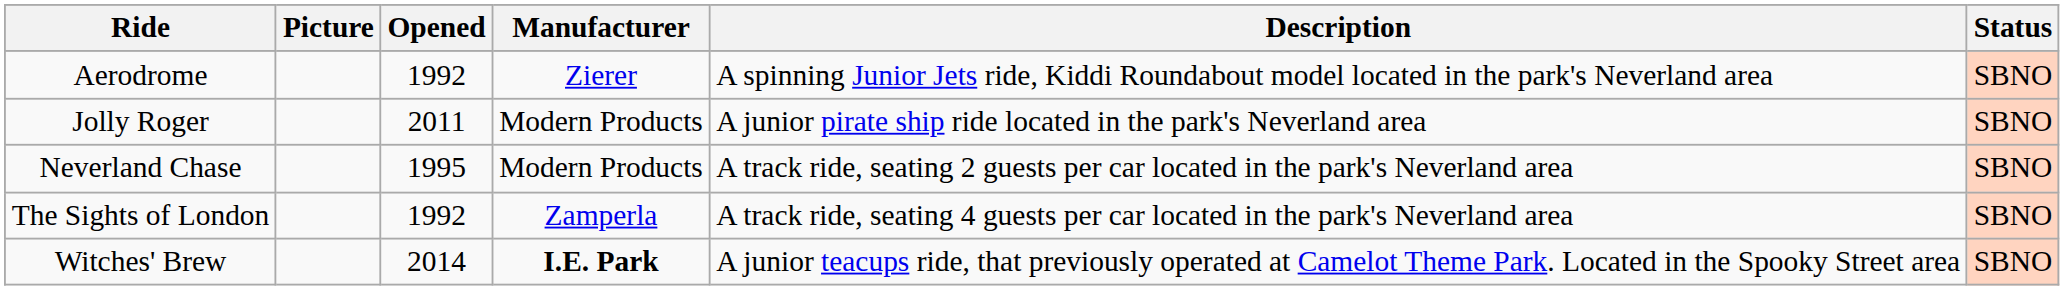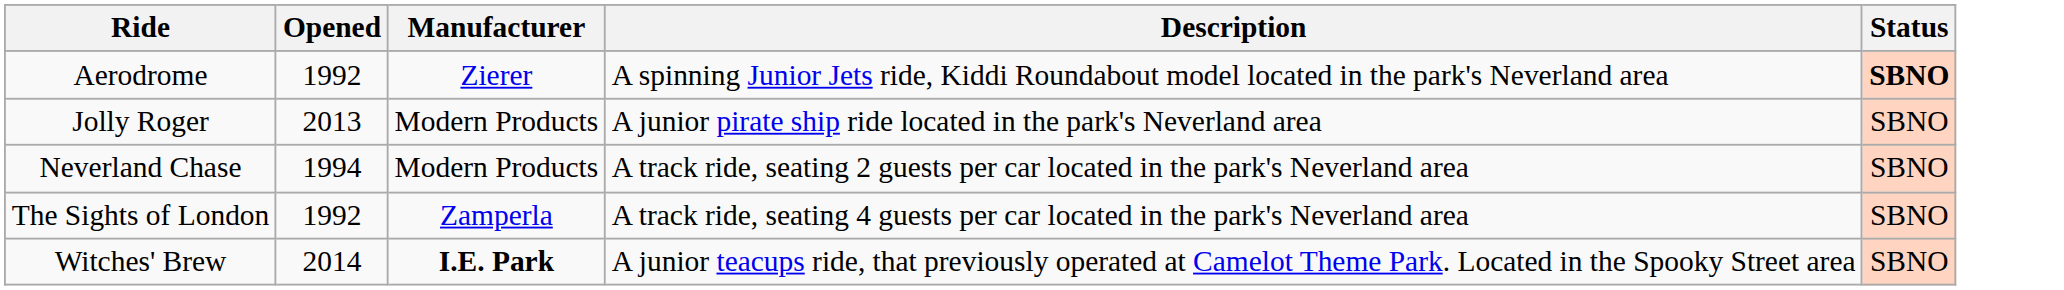 <table class="sortable wikitable" style="text-align:center;">
 <tr>
 <th>Ride</th>
-<th>Picture</th>
 <th>Opened</th>
 <th>Manufacturer</th>
 <th>Description</th>
 <th>Status</th>
 </tr>
 <tr>
 <td>Aerodrome</td>
-<td></td>
 <td>1992</td>
 <td><a href='#'>Zierer</a></td>
 <td style="text-align:left">A spinning <a href='#'>Junior Jets</a> ride, Kiddi Roundabout model located in the park's Neverland area</td>
-<td bgcolor="#FFD4C0">SBNO</td>
+<td bgcolor="#FFD4C0"><strong>SBNO</strong></td>
 </tr>
 <tr>
 <td>Jolly Roger</td>
-<td></td>
-<td>2011</td>
+<td>2013</td>
 <td>Modern Products</td>
 <td style="text-align:left">A junior <a href='#'>pirate ship</a> ride located in the park's Neverland area</td>
 <td bgcolor="#FFD4C0">SBNO</td>
 </tr>
 <tr>
 <td>Neverland Chase</td>
-<td></td>
-<td>1995</td>
+<td>1994</td>
 <td>Modern Products</td>
 <td style="text-align:left">A track ride, seating 2 guests per car located in the park's Neverland area</td>
 <td bgcolor="#FFD4C0">SBNO</td>
 </tr>
 <tr>
 <td>The Sights of London</td>
-<td></td>
 <td>1992</td>
 <td><a href='#'>Zamperla</a></td>
 <td style="text-align:left">A track ride, seating 4 guests per car located in the park's Neverland area</td>
 <td bgcolor="#FFD4C0">SBNO</td>
 </tr>
 <tr>
 <td>Witches' Brew</td>
-<td></td>
 <td>2014</td>
 <td><strong>I.E. Park</strong></td>
 <td style="text-align:left">A junior <a href='#'>teacups</a> ride, that previously operated at <a href='#'>Camelot Theme Park</a>. Located in the Spooky Street area</td>
 <td bgcolor="#FFD4C0">SBNO</td>
 </tr>
 </table>
